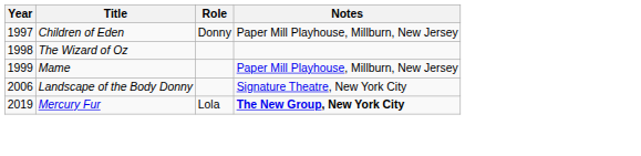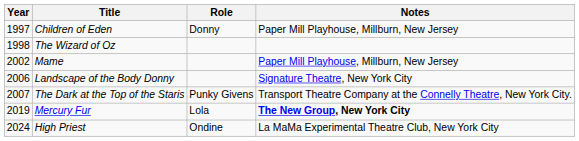 <table class="wikitable sortable">
 <tr>
 <th>Year</th>
 <th>Title</th>
 <th>Role</th>
 <th class="unsortable">Notes</th>
 </tr>
 <tr>
 <td>1997</td>
 <td><em>Children of Eden</em></td>
 <td>Donny</td>
 <td>Paper Mill Playhouse, Millburn, New Jersey</td>
 </tr>
 <tr>
 <td>1998</td>
 <td><em>The Wizard of Oz</em></td>
 <td></td>
 <td></td>
 </tr>
 <tr>
-<td>1999</td>
+<td>2002</td>
 <td><em>Mame</em></td>
 <td></td>
 <td><a href='#'>Paper Mill Playhouse</a>, Millburn, New Jersey</td>
 </tr>
 <tr>
 <td>2006</td>
 <td><em>Landscape of the Body Donny</em></td>
 <td></td>
 <td><a href='#'>Signature Theatre</a>, New York City</td>
 </tr>
 <tr>
+<td>2007</td>
+<td><em>The Dark at the Top of the Staris</em></td>
+<td>Punky Givens</td>
+<td>Transport Theatre Company at the <a href='#'>Connelly Theatre</a>, New York City.</td>
+</tr>
+<tr>
 <td>2019</td>
 <td><em><a href='#'>Mercury Fur</a></em></td>
 <td>Lola</td>
 <td><strong><a href='#'>The New Group</a>, New York City</strong></td>
 </tr>
+<tr>
+<td>2024</td>
+<td><em>High Priest</em></td>
+<td>Ondine</td>
+<td>La MaMa Experimental Theatre Club, New York City</td>
+</tr>
 </table>
